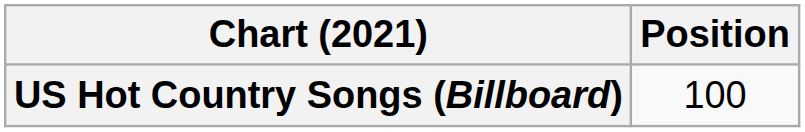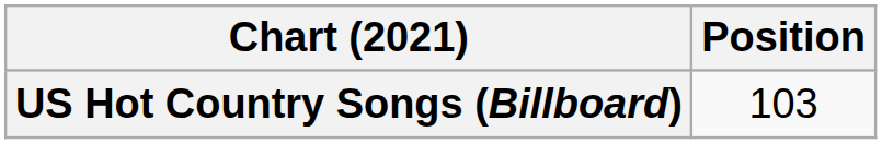 <table class="wikitable plainrowheaders" style="text-align:center">
 <tr>
 <th>Chart (2021)</th>
 <th>Position</th>
 </tr>
 <tr>
 <th scope="row">US Hot Country Songs (<em>Billboard</em>)</th>
-<td>100</td>
+<td>103</td>
 </tr>
 </table>
